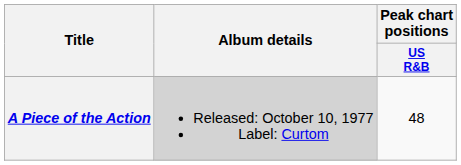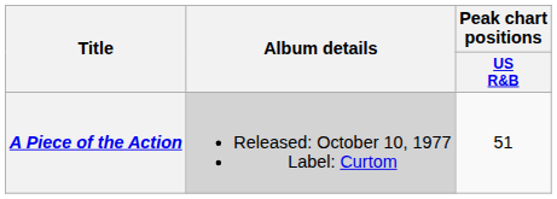 <table class="wikitable plainrowheaders" style="text-align:center;">
 <tr>
 <th rowspan = "2">Title</th>
 <th rowspan = "2">Album details</th>
 <th colspan="1">Peak chart<br>positions</th>
 </tr>
 <tr style="font-size:smaller;">
 <th><a href='#'>US<br>R&B</a><br></th>
 </tr>
 <tr>
 <th scope = "row"><em><a href='#'>A Piece of the Action</a></em></th>
 <td style="background: lightgrey;"><br><ul><li>Released: October 10, 1977</li><li>Label: <a href='#'>Curtom</a></li></ul></td>
-<td>48</td>
+<td>51</td>
 </tr>
 </table>
